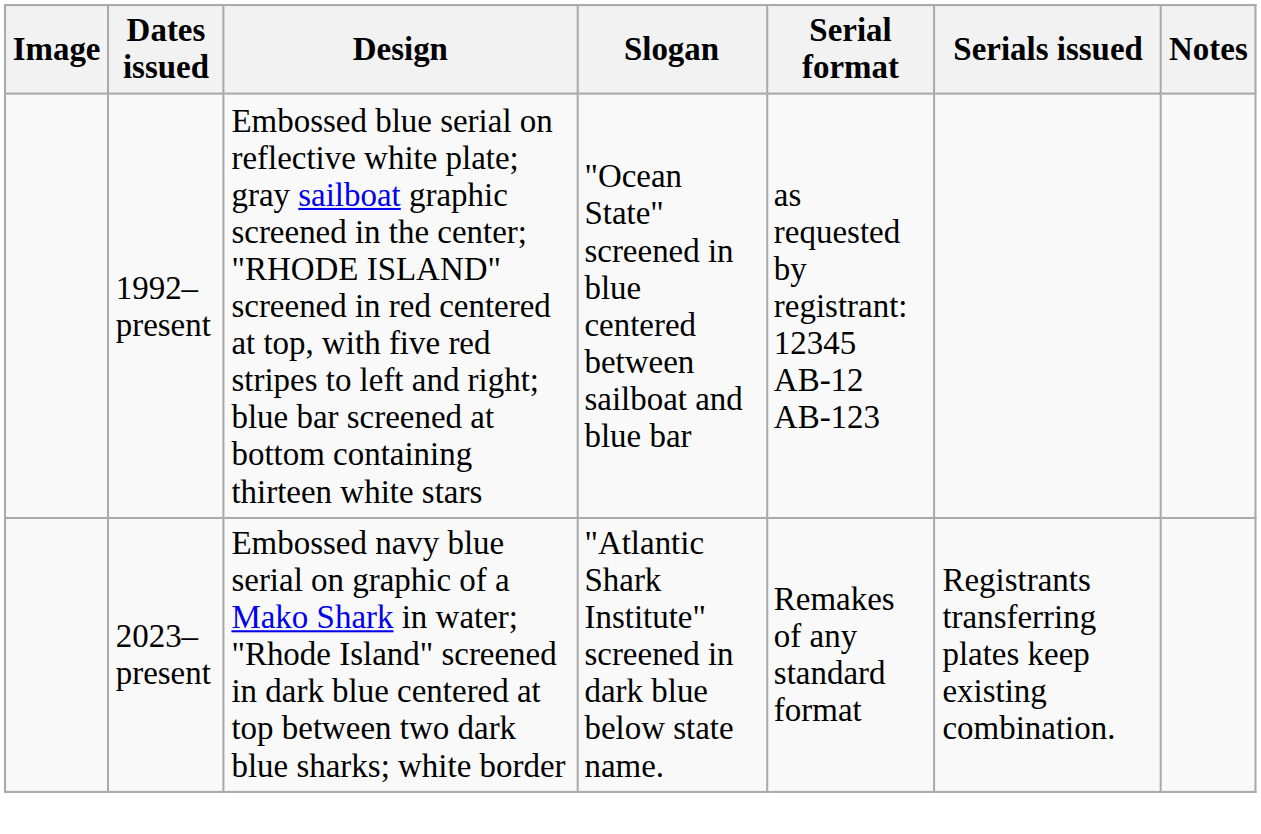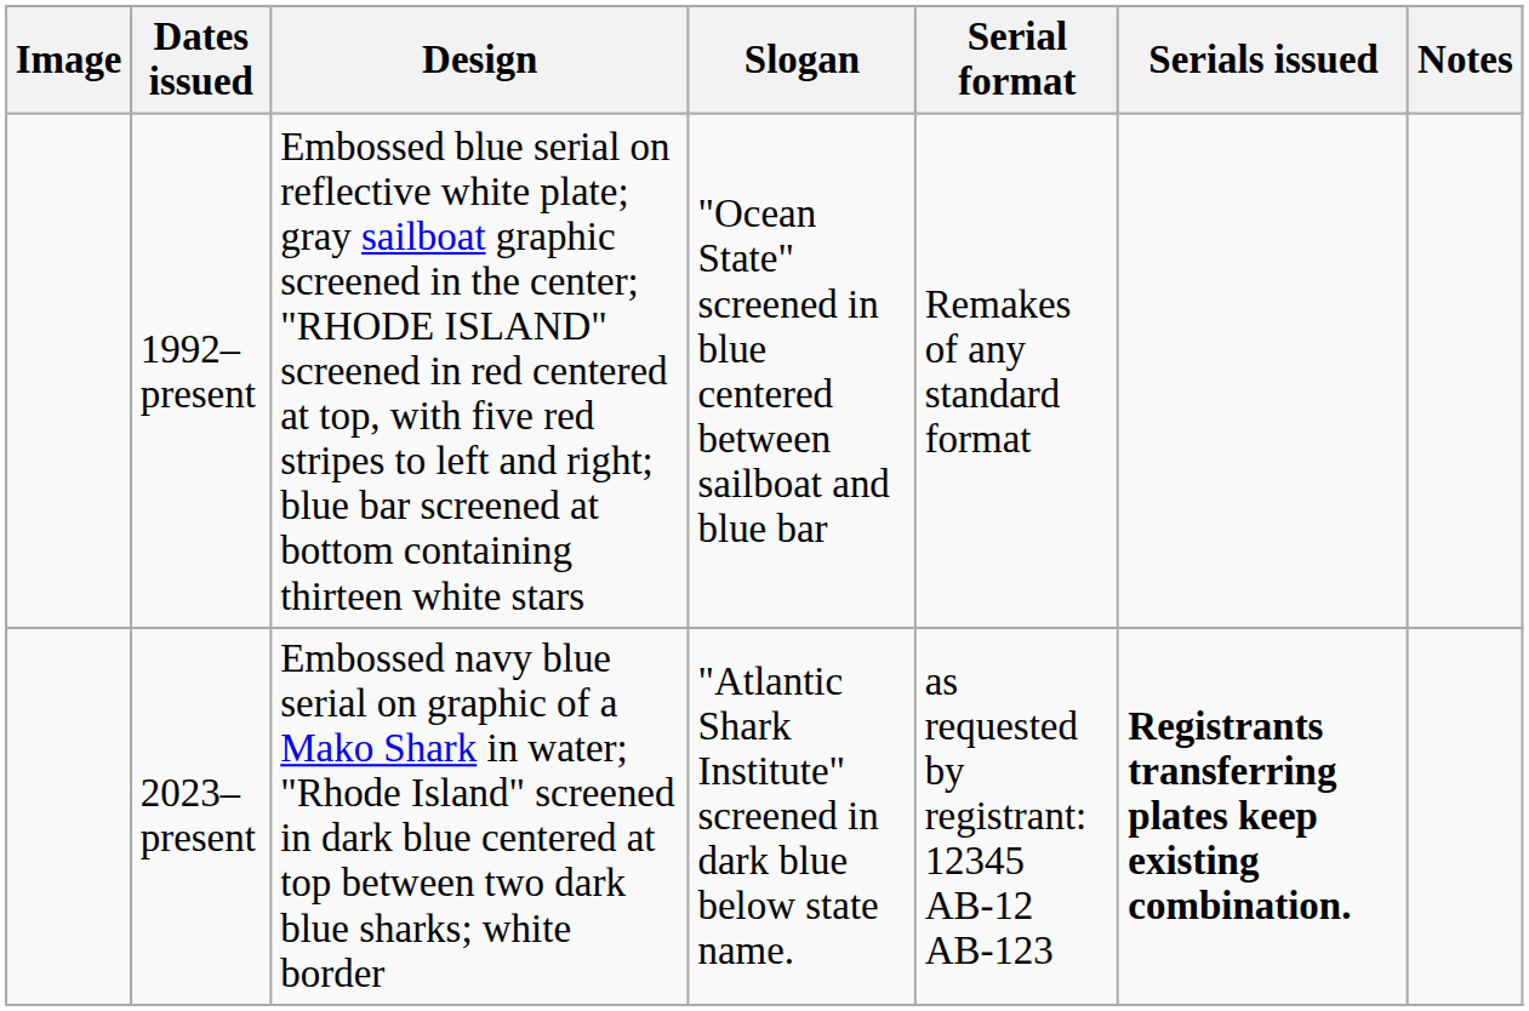 <table class="wikitable">
 <tr>
 <th>Image</th>
 <th>Dates issued</th>
 <th>Design</th>
 <th>Slogan</th>
 <th>Serial format</th>
 <th>Serials issued</th>
 <th>Notes</th>
 </tr>
 <tr>
 <td></td>
 <td>1992–present</td>
 <td>Embossed blue serial on reflective white plate; gray <a href='#'>sailboat</a> graphic screened in the center; "RHODE ISLAND" screened in red centered at top, with five red stripes to left and right; blue bar screened at bottom containing thirteen white stars</td>
 <td>"Ocean State" screened in blue centered between sailboat and blue bar</td>
-<td>as requested by registrant: 12345<br>AB-12<br>AB-123</td>
+<td>Remakes of any standard format</td>
 <td></td>
 <td></td>
 </tr>
 <tr>
 <td></td>
 <td>2023–present</td>
 <td>Embossed navy blue serial on graphic of a <a href='#'>Mako Shark</a> in water; "Rhode Island" screened in dark blue centered at top between two dark blue sharks; white border</td>
 <td>"Atlantic Shark Institute" screened in dark blue below state name.</td>
-<td>Remakes of any standard format</td>
-<td>Registrants transferring plates keep existing combination.</td>
+<td>as requested by registrant: 12345<br>AB-12<br>AB-123</td>
+<td><strong>Registrants transferring plates keep existing combination.</strong></td>
 </tr>
 </table>
